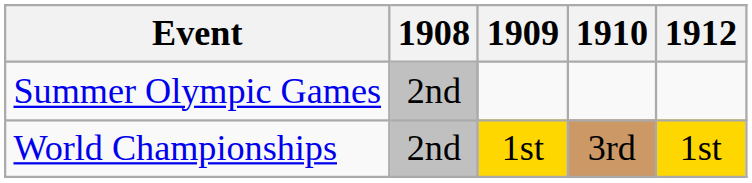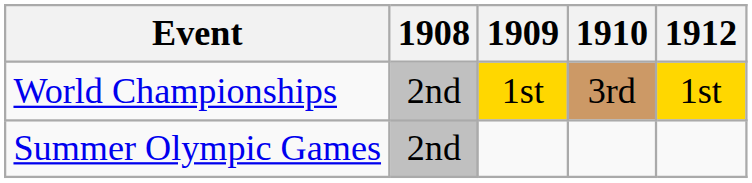 <table class="wikitable">
 <tr>
 <th>Event</th>
 <th>1908</th>
 <th>1909</th>
 <th>1910</th>
 <th>1912</th>
 </tr>
 <tr>
+<td><a href='#'>World Championships</a></td>
+<td align="center" bgcolor="silver">2nd</td>
+<td align="center" bgcolor="gold">1st</td>
+<td align="center" bgcolor="cc9966">3rd</td>
+<td align="center" bgcolor="gold">1st</td>
+</tr>
+<tr>
 <td><a href='#'>Summer Olympic Games</a></td>
 <td align="center" bgcolor="silver">2nd</td>
 <td></td>
 <td></td>
 <td></td>
 </tr>
-<tr>
-<td><a href='#'>World Championships</a></td>
-<td align="center" bgcolor="silver">2nd</td>
-<td align="center" bgcolor="gold">1st</td>
-<td align="center" bgcolor="cc9966">3rd</td>
-<td align="center" bgcolor="gold">1st</td>
-</tr>
 </table>
